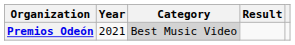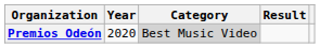 <table class="wikitable sortable plainrowheaders" style="border:none; margin:0;">
 <tr>
 <th scope="col">Organization</th>
 <th scope="col">Year</th>
 <th scope="col">Category</th>
 <th scope="col">Result</th>
 <th class="unsortable" scope="col"></th>
 </tr>
 <tr>
 <th scope="row"><a href='#'>Premios Odeón</a></th>
-<td>2021</td>
+<td>2020</td>
 <td style="background: lightgrey;">Best Music Video</td>
 <td></td>
 <td style="text-align:center;"></td>
 </tr>
 <tr>
 </tr>
 </table>
